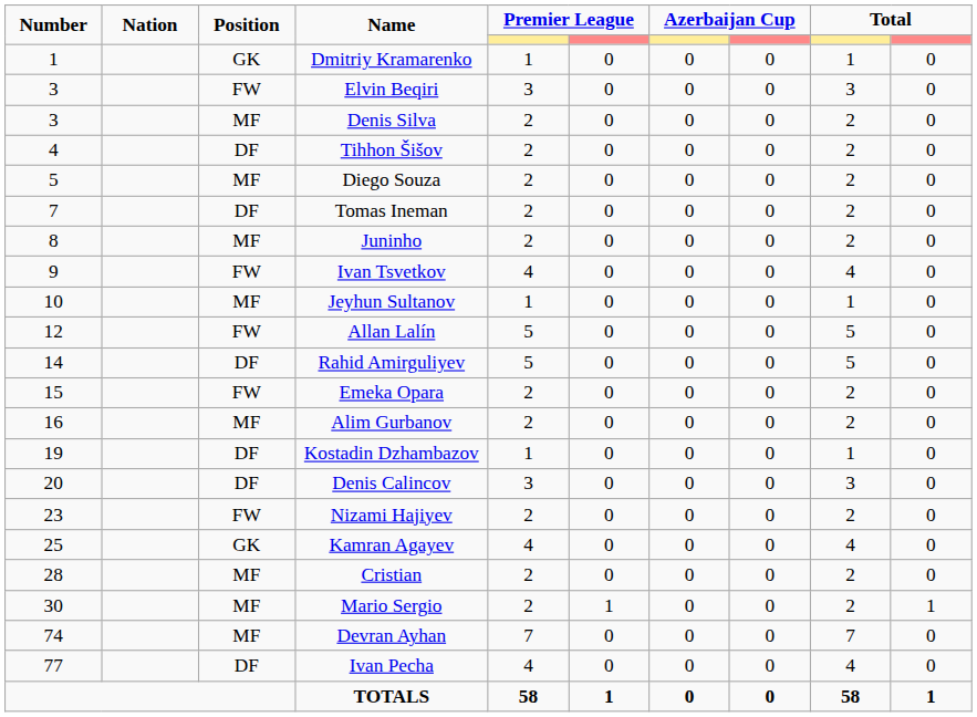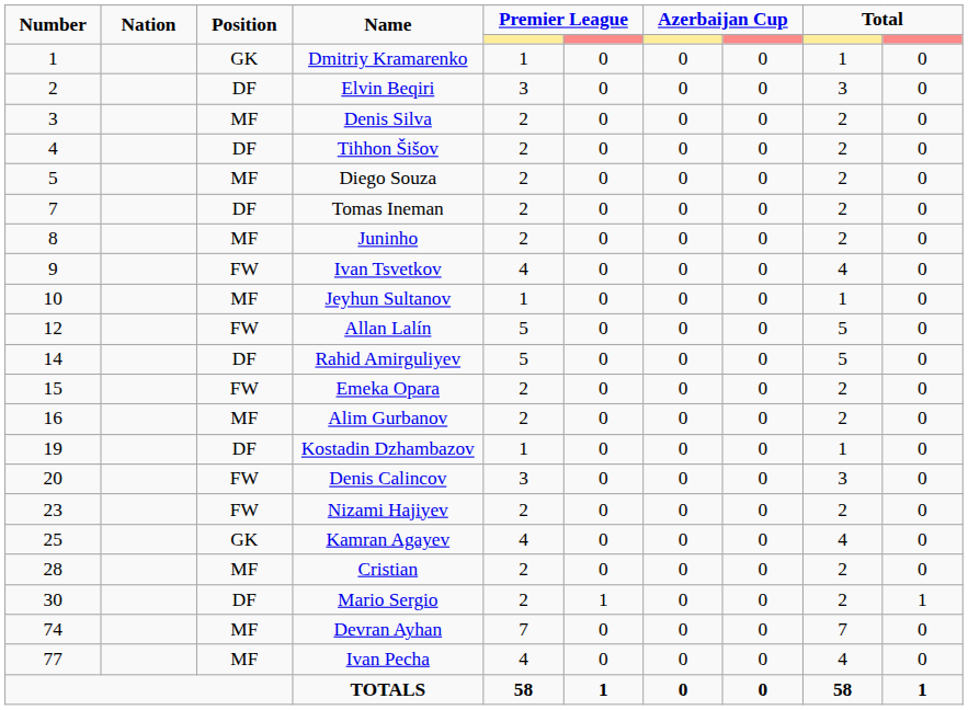 <table class="wikitable" style="text-align:center;">
 <tr>
 <td rowspan="2"  style="width:10%; text-align:center;"><strong>Number</strong></td>
 <td rowspan="2"  style="width:10%; text-align:center;"><strong>Nation</strong></td>
 <td rowspan="2"  style="width:10%; text-align:center;"><strong>Position</strong></td>
 <td rowspan="2"  style="width:20%; text-align:center;"><strong>Name</strong></td>
 <td colspan="2" style="text-align:center;"><strong><a href='#'>Premier League</a></strong></td>
 <td colspan="2" style="text-align:center;"><strong><a href='#'>Azerbaijan Cup</a></strong></td>
 <td colspan="2" style="text-align:center;"><strong>Total</strong></td>
 </tr>
 <tr>
 <th style="width:60px; background:#fe9;"></th>
 <th style="width:60px; background:#ff8888;"></th>
 <th style="width:60px; background:#fe9;"></th>
 <th style="width:60px; background:#ff8888;"></th>
 <th style="width:60px; background:#fe9;"></th>
 <th style="width:60px; background:#ff8888;"></th>
 </tr>
 <tr>
 <td>1</td>
 <td></td>
 <td>GK</td>
 <td><a href='#'>Dmitriy Kramarenko</a></td>
 <td>1</td>
 <td>0</td>
 <td>0</td>
 <td>0</td>
 <td>1</td>
 <td>0</td>
 </tr>
 <tr>
-<td>3</td>
+<td>2</td>
 <td></td>
-<td>FW</td>
+<td>DF</td>
 <td><a href='#'>Elvin Beqiri</a></td>
 <td>3</td>
 <td>0</td>
 <td>0</td>
 <td>0</td>
 <td>3</td>
 <td>0</td>
 </tr>
 <tr>
 <td>3</td>
 <td></td>
 <td>MF</td>
 <td><a href='#'>Denis Silva</a></td>
 <td>2</td>
 <td>0</td>
 <td>0</td>
 <td>0</td>
 <td>2</td>
 <td>0</td>
 </tr>
 <tr>
 <td>4</td>
 <td></td>
 <td>DF</td>
 <td><a href='#'>Tihhon Šišov</a></td>
 <td>2</td>
 <td>0</td>
 <td>0</td>
 <td>0</td>
 <td>2</td>
 <td>0</td>
 </tr>
 <tr>
 <td>5</td>
 <td></td>
 <td>MF</td>
 <td>Diego Souza</td>
 <td>2</td>
 <td>0</td>
 <td>0</td>
 <td>0</td>
 <td>2</td>
 <td>0</td>
 </tr>
 <tr>
 <td>7</td>
 <td></td>
 <td>DF</td>
 <td>Tomas Ineman</td>
 <td>2</td>
 <td>0</td>
 <td>0</td>
 <td>0</td>
 <td>2</td>
 <td>0</td>
 </tr>
 <tr>
 <td>8</td>
 <td></td>
 <td>MF</td>
 <td><a href='#'>Juninho</a></td>
 <td>2</td>
 <td>0</td>
 <td>0</td>
 <td>0</td>
 <td>2</td>
 <td>0</td>
 </tr>
 <tr>
 <td>9</td>
 <td></td>
 <td>FW</td>
 <td><a href='#'>Ivan Tsvetkov</a></td>
 <td>4</td>
 <td>0</td>
 <td>0</td>
 <td>0</td>
 <td>4</td>
 <td>0</td>
 </tr>
 <tr>
 <td>10</td>
 <td></td>
 <td>MF</td>
 <td><a href='#'>Jeyhun Sultanov</a></td>
 <td>1</td>
 <td>0</td>
 <td>0</td>
 <td>0</td>
 <td>1</td>
 <td>0</td>
 </tr>
 <tr>
 <td>12</td>
 <td></td>
 <td>FW</td>
 <td><a href='#'>Allan Lalín</a></td>
 <td>5</td>
 <td>0</td>
 <td>0</td>
 <td>0</td>
 <td>5</td>
 <td>0</td>
 </tr>
 <tr>
 <td>14</td>
 <td></td>
 <td>DF</td>
 <td><a href='#'>Rahid Amirguliyev</a></td>
 <td>5</td>
 <td>0</td>
 <td>0</td>
 <td>0</td>
 <td>5</td>
 <td>0</td>
 </tr>
 <tr>
 <td>15</td>
 <td></td>
 <td>FW</td>
 <td><a href='#'>Emeka Opara</a></td>
 <td>2</td>
 <td>0</td>
 <td>0</td>
 <td>0</td>
 <td>2</td>
 <td>0</td>
 </tr>
 <tr>
 <td>16</td>
 <td></td>
 <td>MF</td>
 <td><a href='#'>Alim Gurbanov</a></td>
 <td>2</td>
 <td>0</td>
 <td>0</td>
 <td>0</td>
 <td>2</td>
 <td>0</td>
 </tr>
 <tr>
 <td>19</td>
 <td></td>
 <td>DF</td>
 <td><a href='#'>Kostadin Dzhambazov</a></td>
 <td>1</td>
 <td>0</td>
 <td>0</td>
 <td>0</td>
 <td>1</td>
 <td>0</td>
 </tr>
 <tr>
 <td>20</td>
 <td></td>
-<td>DF</td>
+<td>FW</td>
 <td><a href='#'>Denis Calincov</a></td>
 <td>3</td>
 <td>0</td>
 <td>0</td>
 <td>0</td>
 <td>3</td>
 <td>0</td>
 </tr>
 <tr>
 <td>23</td>
 <td></td>
 <td>FW</td>
 <td><a href='#'>Nizami Hajiyev</a></td>
 <td>2</td>
 <td>0</td>
 <td>0</td>
 <td>0</td>
 <td>2</td>
 <td>0</td>
 </tr>
 <tr>
 <td>25</td>
 <td></td>
 <td>GK</td>
 <td><a href='#'>Kamran Agayev</a></td>
 <td>4</td>
 <td>0</td>
 <td>0</td>
 <td>0</td>
 <td>4</td>
 <td>0</td>
 </tr>
 <tr>
 <td>28</td>
 <td></td>
 <td>MF</td>
 <td><a href='#'>Cristian</a></td>
 <td>2</td>
 <td>0</td>
 <td>0</td>
 <td>0</td>
 <td>2</td>
 <td>0</td>
 </tr>
 <tr>
 <td>30</td>
 <td></td>
-<td>MF</td>
+<td>DF</td>
 <td><a href='#'>Mario Sergio</a></td>
 <td>2</td>
 <td>1</td>
 <td>0</td>
 <td>0</td>
 <td>2</td>
 <td>1</td>
 </tr>
 <tr>
 <td>74</td>
 <td></td>
 <td>MF</td>
 <td><a href='#'>Devran Ayhan</a></td>
 <td>7</td>
 <td>0</td>
 <td>0</td>
 <td>0</td>
 <td>7</td>
 <td>0</td>
 </tr>
 <tr>
 <td>77</td>
 <td></td>
-<td>DF</td>
+<td>MF</td>
 <td><a href='#'>Ivan Pecha</a></td>
 <td>4</td>
 <td>0</td>
 <td>0</td>
 <td>0</td>
 <td>4</td>
 <td>0</td>
 </tr>
 <tr>
 <td colspan="3"></td>
 <td><strong>TOTALS</strong></td>
 <td><strong>58</strong></td>
 <td><strong>1</strong></td>
 <td><strong>0</strong></td>
 <td><strong>0</strong></td>
 <td><strong>58</strong></td>
 <td><strong>1</strong></td>
 </tr>
 </table>
